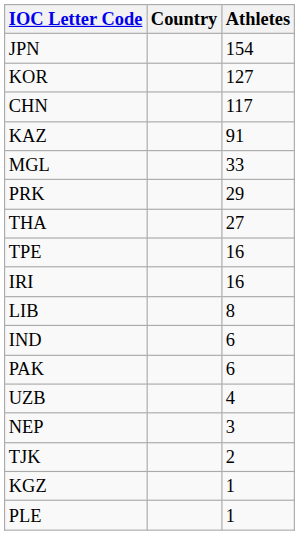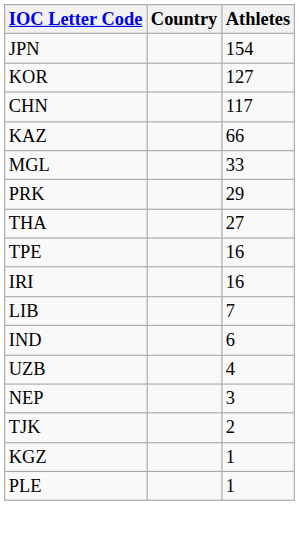 <table class="wikitable collapsible collapsed sortable" style="border:0;">
 <tr>
 <th><a href='#'>IOC Letter Code</a></th>
 <th>Country</th>
 <th>Athletes</th>
 </tr>
 <tr>
 <td>JPN</td>
 <td></td>
 <td>154</td>
 </tr>
 <tr>
 <td>KOR</td>
 <td></td>
 <td>127</td>
 </tr>
 <tr>
 <td>CHN</td>
 <td></td>
 <td>117</td>
 </tr>
 <tr>
 <td>KAZ</td>
 <td></td>
-<td>91</td>
+<td>66</td>
 </tr>
 <tr>
 <td>MGL</td>
 <td></td>
 <td>33</td>
 </tr>
 <tr>
 <td>PRK</td>
 <td></td>
 <td>29</td>
 </tr>
 <tr>
 <td>THA</td>
 <td></td>
 <td>27</td>
 </tr>
 <tr>
 <td>TPE</td>
 <td></td>
 <td>16</td>
 </tr>
 <tr>
 <td>IRI</td>
 <td></td>
 <td>16</td>
 </tr>
 <tr>
 <td>LIB</td>
 <td></td>
-<td>8</td>
+<td>7</td>
 </tr>
 <tr>
 <td>IND</td>
-<td></td>
-<td>6</td>
-</tr>
-<tr>
-<td>PAK</td>
 <td></td>
 <td>6</td>
 </tr>
 <tr>
 <td>UZB</td>
 <td></td>
 <td>4</td>
 </tr>
 <tr>
 <td>NEP</td>
 <td></td>
 <td>3</td>
 </tr>
 <tr>
 <td>TJK</td>
 <td></td>
 <td>2</td>
 </tr>
 <tr>
 <td>KGZ</td>
 <td></td>
 <td>1</td>
 </tr>
 <tr>
 <td>PLE</td>
 <td></td>
 <td>1</td>
 </tr>
 <tr>
 </tr>
 </table>
